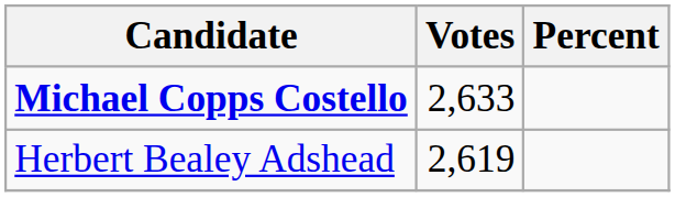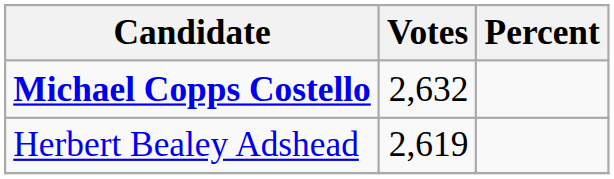 <table class="wikitable">
 <tr>
 <th>Candidate</th>
 <th>Votes</th>
 <th>Percent</th>
 </tr>
 <tr>
 <td style="font-weight:bold;"><a href='#'>Michael Copps Costello</a></td>
-<td style="text-align:right;">2,633</td>
+<td style="text-align:right;">2,632</td>
 <td style="text-align:right;"></td>
 </tr>
 <tr>
 <td><a href='#'>Herbert Bealey Adshead</a></td>
 <td style="text-align:right;">2,619</td>
 <td style="text-align:right;"></td>
 </tr>
 <tr>
 </tr>
 </table>
